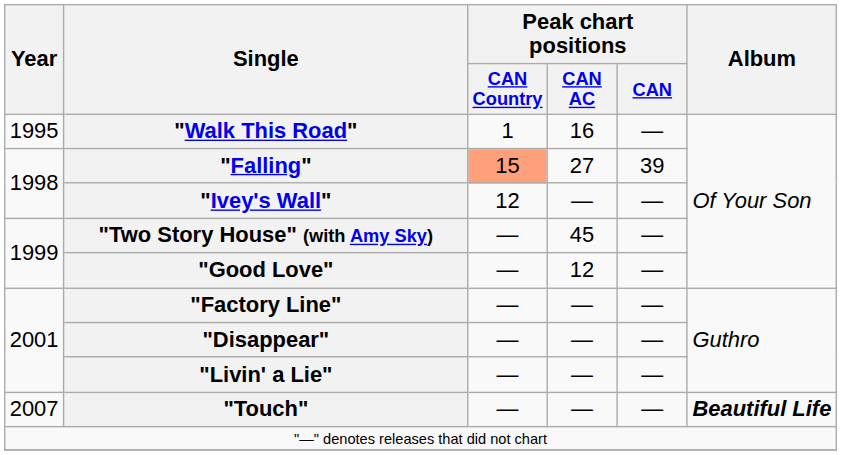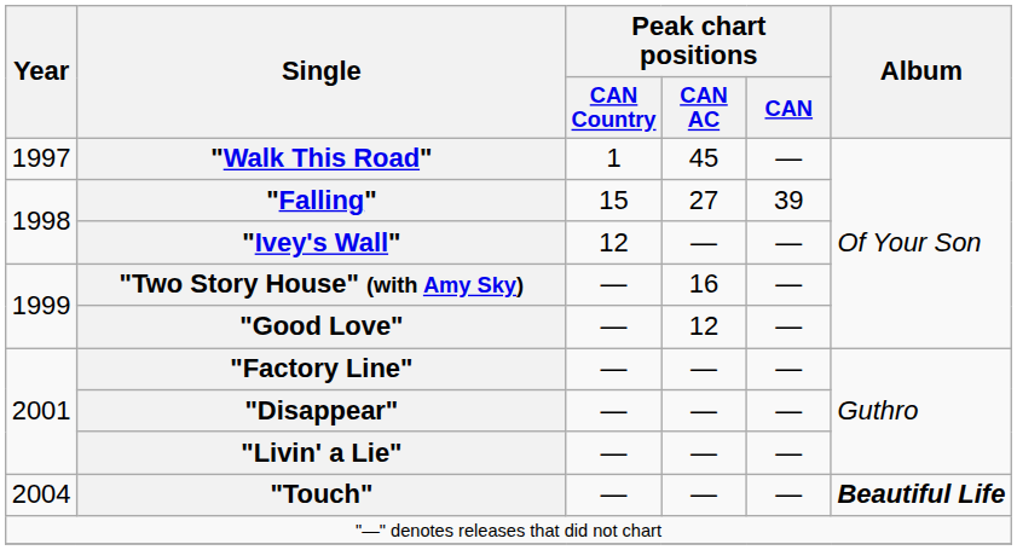 <table class="wikitable plainrowheaders" style="text-align:center;">
 <tr>
 <th rowspan="2">Year</th>
 <th rowspan="2" style="width:18em;">Single</th>
 <th colspan="3">Peak chart positions</th>
 <th rowspan="2">Album</th>
 </tr>
 <tr style="font-size:smaller;">
 <th width="45"><a href='#'>CAN Country</a></th>
 <th width="45"><a href='#'>CAN AC</a></th>
 <th width="45"><a href='#'>CAN</a></th>
 </tr>
 <tr>
-<td>1995</td>
+<td>1997</td>
 <th scope="row">"<a href='#'>Walk This Road</a>"</th>
 <td>1</td>
-<td>16</td>
+<td>45</td>
 <td>—</td>
 <td align="left" rowspan="5"><em>Of Your Son</em></td>
 </tr>
 <tr>
 <td rowspan="2">1998</td>
 <th scope="row">"<a href='#'>Falling</a>"</th>
-<td style="background: lightsalmon;">15</td>
+<td>15</td>
 <td>27</td>
 <td>39</td>
 </tr>
 <tr>
 <th scope="row">"<a href='#'>Ivey's Wall</a>"</th>
 <td>12</td>
 <td>—</td>
 <td>—</td>
 </tr>
 <tr>
 <td rowspan="2">1999</td>
 <th scope="row">"Two Story House" <small>(with <a href='#'>Amy Sky</a>)</small></th>
 <td>—</td>
-<td>45</td>
+<td>16</td>
 <td>—</td>
 </tr>
 <tr>
 <th scope="row">"Good Love"</th>
 <td>—</td>
 <td>12</td>
 <td>—</td>
 </tr>
 <tr>
 <td rowspan="3">2001</td>
 <th scope="row">"Factory Line"</th>
 <td>—</td>
 <td>—</td>
 <td>—</td>
 <td align="left" rowspan="3"><em>Guthro</em></td>
 </tr>
 <tr>
 <th scope="row">"Disappear"</th>
 <td>—</td>
 <td>—</td>
 <td>—</td>
 </tr>
 <tr>
 <th scope="row">"Livin' a Lie"</th>
 <td>—</td>
 <td>—</td>
 <td>—</td>
 </tr>
 <tr>
-<td>2007</td>
+<td>2004</td>
 <th scope="row">"Touch"</th>
 <td>—</td>
 <td>—</td>
 <td>—</td>
 <td align="left"><strong><em>Beautiful Life</em></strong></td>
 </tr>
 <tr>
 <td colspan="6" style="font-size:8pt">"—" denotes releases that did not chart</td>
 </tr>
 <tr>
 </tr>
 </table>
